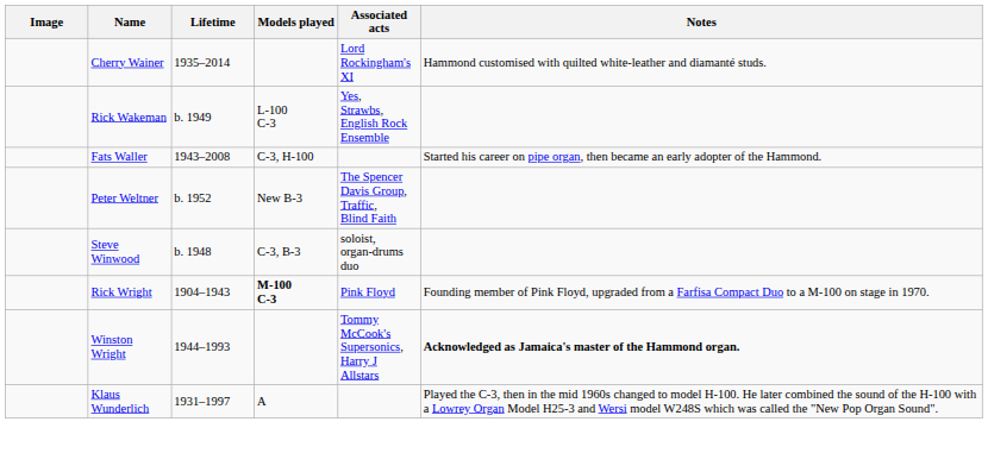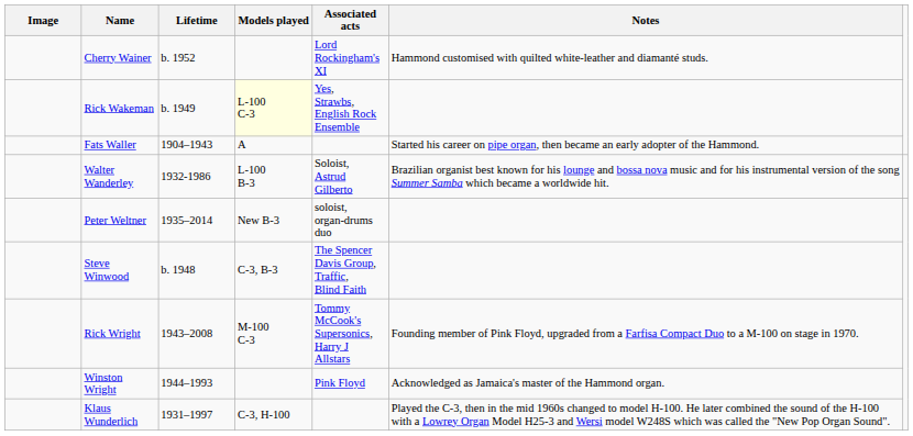 <table class="wikitable" style="width:100%">
 <tr>
 <th style="width:100px;">Image</th>
 <th style="width:100px;">Name</th>
 <th style="width:100px;">Lifetime</th>
 <th style="width:100px;">Models played</th>
 <th style="width:100px;">Associated acts</th>
 <th style="width:*;">Notes</th>
 </tr>
 <tr>
 <td></td>
 <td><a href='#'>Cherry Wainer</a></td>
-<td>1935–2014</td>
+<td>b. 1952</td>
 <td></td>
 <td><a href='#'>Lord Rockingham's XI</a></td>
 <td>Hammond customised with quilted white-leather and diamanté studs.</td>
 </tr>
 <tr>
 <td></td>
 <td><a href='#'>Rick Wakeman</a></td>
 <td>b. 1949</td>
-<td>L-100<br>C-3</td>
+<td style="background: lightyellow;">L-100<br>C-3</td>
 <td><a href='#'>Yes</a>,<br><a href='#'>Strawbs</a>,<br><a href='#'>English Rock Ensemble</a></td>
 <td></td>
 </tr>
 <tr>
 <td></td>
 <td><a href='#'>Fats Waller</a></td>
-<td>1943–2008</td>
-<td>C-3, H-100</td>
+<td>1904–1943</td>
+<td>A</td>
 <td></td>
 <td>Started his career on <a href='#'>pipe organ</a>, then became an early adopter of the Hammond.</td>
 </tr>
 <tr>
 <td></td>
+<td><a href='#'>Walter Wanderley</a></td>
+<td>1932-1986</td>
+<td>L-100<br>B-3</td>
+<td>Soloist,<br><a href='#'>Astrud Gilberto</a></td>
+<td>Brazilian organist best known for his <a href='#'>lounge</a> and <a href='#'>bossa nova</a> music and for his instrumental version of the song <em><a href='#'>Summer Samba</a></em> which became a worldwide hit.</td>
+<td></td>
+</tr>
+<tr>
+<td></td>
 <td><a href='#'>Peter Weltner</a></td>
-<td>b. 1952</td>
+<td>1935–2014</td>
 <td>New B-3<br></td>
-<td><a href='#'>The Spencer Davis Group</a>,<br><a href='#'>Traffic</a>,<br><a href='#'>Blind Faith</a></td>
+<td>soloist, <br>organ-drums duo</td>
 <td></td>
 </tr>
 <tr>
 <td></td>
 <td><a href='#'>Steve Winwood</a></td>
 <td>b. 1948</td>
 <td>C-3, B-3</td>
-<td>soloist, <br>organ-drums duo</td>
+<td><a href='#'>The Spencer Davis Group</a>,<br><a href='#'>Traffic</a>,<br><a href='#'>Blind Faith</a></td>
 <td></td>
 </tr>
 <tr>
 <td></td>
 <td><a href='#'>Rick Wright</a></td>
-<td>1904–1943</td>
-<td><strong>M-100<br>C-3</strong></td>
-<td><a href='#'>Pink Floyd</a></td>
+<td>1943–2008</td>
+<td>M-100<br>C-3</td>
+<td><a href='#'>Tommy McCook's Supersonics</a>, <a href='#'>Harry J Allstars</a></td>
 <td>Founding member of Pink Floyd, upgraded from a <a href='#'>Farfisa Compact Duo</a> to a M-100 on stage in 1970.</td>
 </tr>
 <tr>
 <td></td>
 <td><a href='#'>Winston Wright</a></td>
 <td>1944–1993</td>
 <td></td>
-<td><a href='#'>Tommy McCook's Supersonics</a>, <a href='#'>Harry J Allstars</a></td>
-<td><strong>Acknowledged as Jamaica's master of the Hammond organ.</strong></td>
+<td><a href='#'>Pink Floyd</a></td>
+<td>Acknowledged as Jamaica's master of the Hammond organ.</td>
 </tr>
 <tr>
 <td></td>
 <td><a href='#'>Klaus Wunderlich</a></td>
 <td>1931–1997</td>
-<td>A</td>
+<td>C-3, H-100</td>
 <td></td>
 <td>Played the C-3, then in the mid 1960s changed to model H-100. He later combined the sound of the H-100 with a <a href='#'>Lowrey Organ</a> Model H25-3 and <a href='#'>Wersi</a> model W248S which was called the "New Pop Organ Sound".</td>
 </tr>
 </table>
